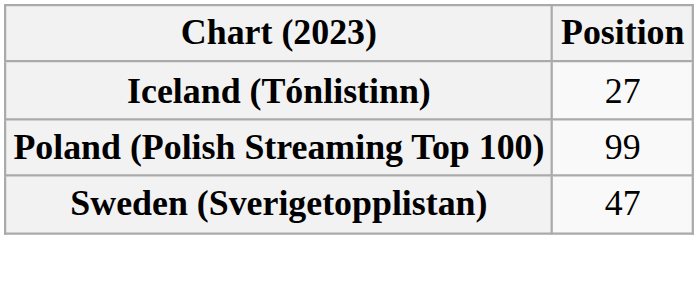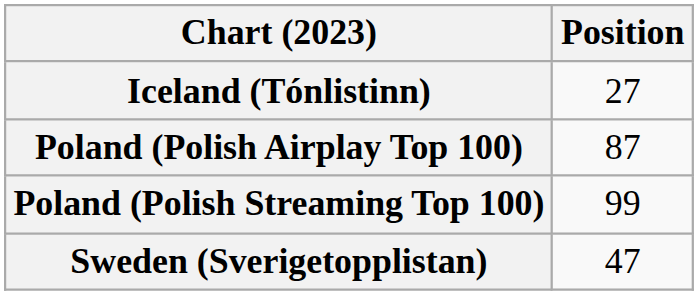 <table class="wikitable plainrowheaders" style="text-align:center">
 <tr>
 <th scope="col">Chart (2023)</th>
 <th scope="col">Position</th>
 </tr>
 <tr>
 <th scope="row">Iceland (Tónlistinn)</th>
 <td>27</td>
 </tr>
 <tr>
+<th scope="row">Poland (Polish Airplay Top 100)</th>
+<td>87</td>
+</tr>
+<tr>
 <th scope="row">Poland (Polish Streaming Top 100)</th>
 <td>99</td>
 </tr>
 <tr>
 <th scope="row">Sweden (Sverigetopplistan)</th>
 <td>47</td>
 </tr>
 </table>
